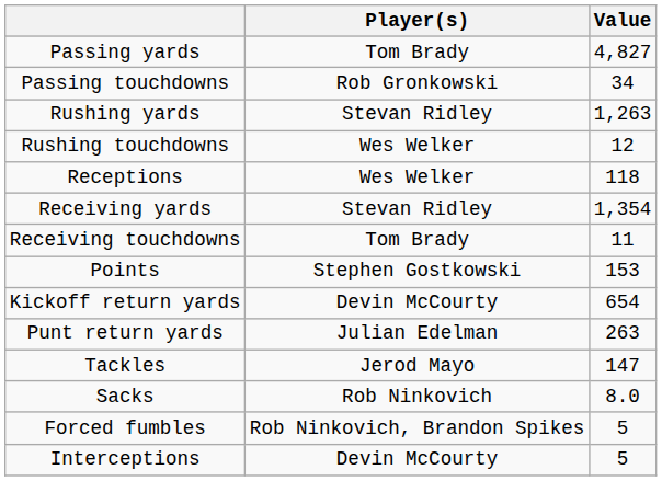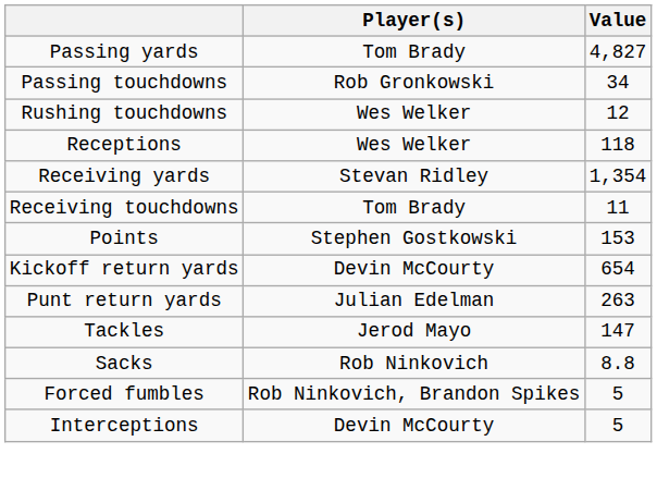 <table class="wikitable">
 <tr>
 <th></th>
 <th>Player(s)</th>
 <th>Value</th>
 </tr>
 <tr style="background:#ffddoo; text-align:center;">
 <td>Passing yards</td>
 <td>Tom Brady</td>
 <td>4,827</td>
 </tr>
 <tr style="background:#ffddoo; text-align:center;">
 <td>Passing touchdowns</td>
 <td>Rob Gronkowski</td>
 <td>34</td>
-</tr>
-<tr style="background:#ffddoo; text-align:center;">
-<td>Rushing yards</td>
-<td>Stevan Ridley</td>
-<td>1,263</td>
 </tr>
 <tr style="background:#ffddoo; text-align:center;">
 <td>Rushing touchdowns</td>
 <td>Wes Welker</td>
 <td>12</td>
 </tr>
 <tr style="background:#ffddoo; text-align:center;">
 <td>Receptions</td>
 <td>Wes Welker</td>
 <td>118</td>
 </tr>
 <tr style="background:#ffddoo; text-align:center;">
 <td>Receiving yards</td>
 <td>Stevan Ridley</td>
 <td>1,354</td>
 </tr>
 <tr style="background:#ffddoo; text-align:center;">
 <td>Receiving touchdowns</td>
 <td>Tom Brady</td>
 <td>11</td>
 </tr>
 <tr style="background:#ffddoo; text-align:center;">
 <td>Points</td>
 <td>Stephen Gostkowski</td>
 <td>153</td>
 </tr>
 <tr style="background:#ffddoo; text-align:center;">
 <td>Kickoff return yards</td>
 <td>Devin McCourty</td>
 <td>654</td>
 </tr>
 <tr style="background:#ffddoo; text-align:center;">
 <td>Punt return yards</td>
 <td>Julian Edelman</td>
 <td>263</td>
 </tr>
 <tr style="background:#ffddoo; text-align:center;">
 <td>Tackles</td>
 <td>Jerod Mayo</td>
 <td>147</td>
 </tr>
 <tr style="background:#ffddoo; text-align:center;">
 <td>Sacks</td>
 <td>Rob Ninkovich</td>
-<td>8.0</td>
+<td>8.8</td>
 </tr>
 <tr style="background:#ffddoo; text-align:center;">
 <td>Forced fumbles</td>
 <td>Rob Ninkovich, Brandon Spikes</td>
 <td>5</td>
 </tr>
 <tr style="background:#ffddoo; text-align:center;">
 <td>Interceptions</td>
 <td>Devin McCourty</td>
 <td>5</td>
 </tr>
 </table>
